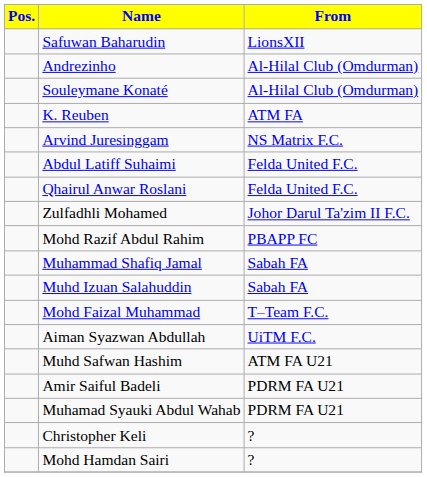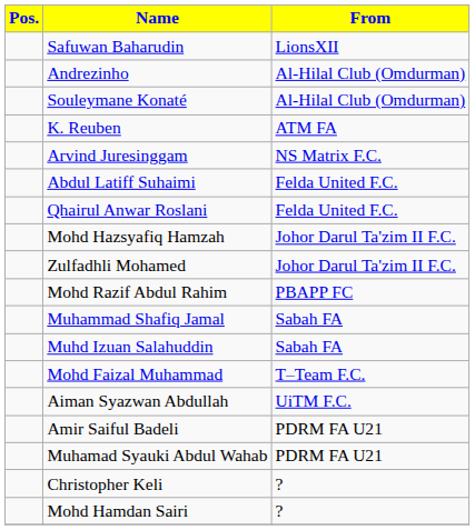 <table class="wikitable sortable">
 <tr>
 <th style="background:Yellow; color:Blue;">Pos.</th>
 <th style="background:Yellow; color:Blue;">Name</th>
 <th style="background:Yellow; color:Blue;">From</th>
 </tr>
 <tr>
 <td></td>
 <td> <a href='#'>Safuwan Baharudin</a></td>
 <td> <a href='#'>LionsXII</a></td>
 </tr>
 <tr>
 <td></td>
 <td> <a href='#'>Andrezinho</a></td>
 <td> <a href='#'>Al-Hilal Club (Omdurman)</a></td>
 </tr>
 <tr>
 <td></td>
 <td> <a href='#'>Souleymane Konaté</a></td>
 <td> <a href='#'>Al-Hilal Club (Omdurman)</a></td>
 </tr>
 <tr>
 <td></td>
 <td> <a href='#'>K. Reuben</a></td>
 <td> <a href='#'>ATM FA</a></td>
 </tr>
 <tr>
 <td></td>
 <td> <a href='#'>Arvind Juresinggam</a></td>
 <td> <a href='#'>NS Matrix F.C.</a></td>
 </tr>
 <tr>
 <td></td>
 <td> <a href='#'>Abdul Latiff Suhaimi</a></td>
 <td> <a href='#'>Felda United F.C.</a></td>
 </tr>
 <tr>
 <td></td>
 <td> <a href='#'>Qhairul Anwar Roslani</a></td>
 <td> <a href='#'>Felda United F.C.</a></td>
 </tr>
 <tr>
 <td></td>
+<td> Mohd Hazsyafiq Hamzah</td>
+<td> <a href='#'>Johor Darul Ta'zim II F.C.</a></td>
+</tr>
+<tr>
+<td></td>
 <td> Zulfadhli Mohamed</td>
 <td> <a href='#'>Johor Darul Ta'zim II F.C.</a></td>
 </tr>
 <tr>
 <td></td>
 <td> Mohd Razif Abdul Rahim</td>
 <td> <a href='#'>PBAPP FC</a></td>
 </tr>
 <tr>
 <td></td>
 <td> <a href='#'>Muhammad Shafiq Jamal</a></td>
 <td> <a href='#'>Sabah FA</a></td>
 </tr>
 <tr>
 <td></td>
 <td> <a href='#'>Muhd Izuan Salahuddin</a></td>
 <td> <a href='#'>Sabah FA</a></td>
 </tr>
 <tr>
 <td></td>
 <td> <a href='#'>Mohd Faizal Muhammad</a></td>
 <td> <a href='#'>T–Team F.C.</a></td>
 </tr>
 <tr>
 <td></td>
 <td> Aiman Syazwan Abdullah</td>
 <td> <a href='#'>UiTM F.C.</a></td>
 </tr>
 <tr>
 <td></td>
-<td> Muhd Safwan Hashim</td>
-<td> ATM FA U21</td>
-</tr>
-<tr>
-<td></td>
 <td> Amir Saiful Badeli</td>
 <td> PDRM FA U21</td>
 </tr>
 <tr>
 <td></td>
 <td> Muhamad Syauki Abdul Wahab</td>
 <td> PDRM FA U21</td>
 </tr>
 <tr>
 <td></td>
 <td> Christopher Keli</td>
 <td>?</td>
 </tr>
 <tr>
 <td></td>
 <td> Mohd Hamdan Sairi</td>
 <td>?</td>
 </tr>
 <tr>
 </tr>
 </table>
